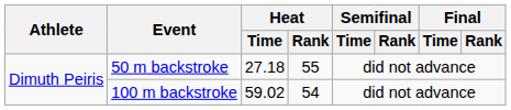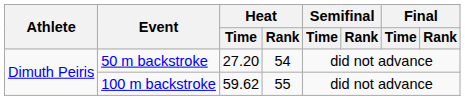 <table class="wikitable" style="text-align:center; font-size:90%">
 <tr>
 <th rowspan="2">Athlete</th>
 <th rowspan="2">Event</th>
 <th colspan="2">Heat</th>
 <th colspan="2">Semifinal</th>
 <th colspan="2">Final</th>
 </tr>
 <tr style="font-size:95%">
 <th>Time</th>
 <th>Rank</th>
 <th>Time</th>
 <th>Rank</th>
 <th>Time</th>
 <th>Rank</th>
 </tr>
 <tr>
 <td align=left rowspan=2><a href='#'>Dimuth Peiris</a></td>
 <td align=left><a href='#'>50 m backstroke</a></td>
-<td>27.18</td>
-<td>55</td>
+<td>27.20</td>
+<td>54</td>
 <td colspan=4>did not advance</td>
 </tr>
 <tr>
 <td align=left><a href='#'>100 m backstroke</a></td>
-<td>59.02</td>
-<td>54</td>
+<td>59.62</td>
+<td>55</td>
 <td colspan=4>did not advance</td>
 </tr>
 </table>
